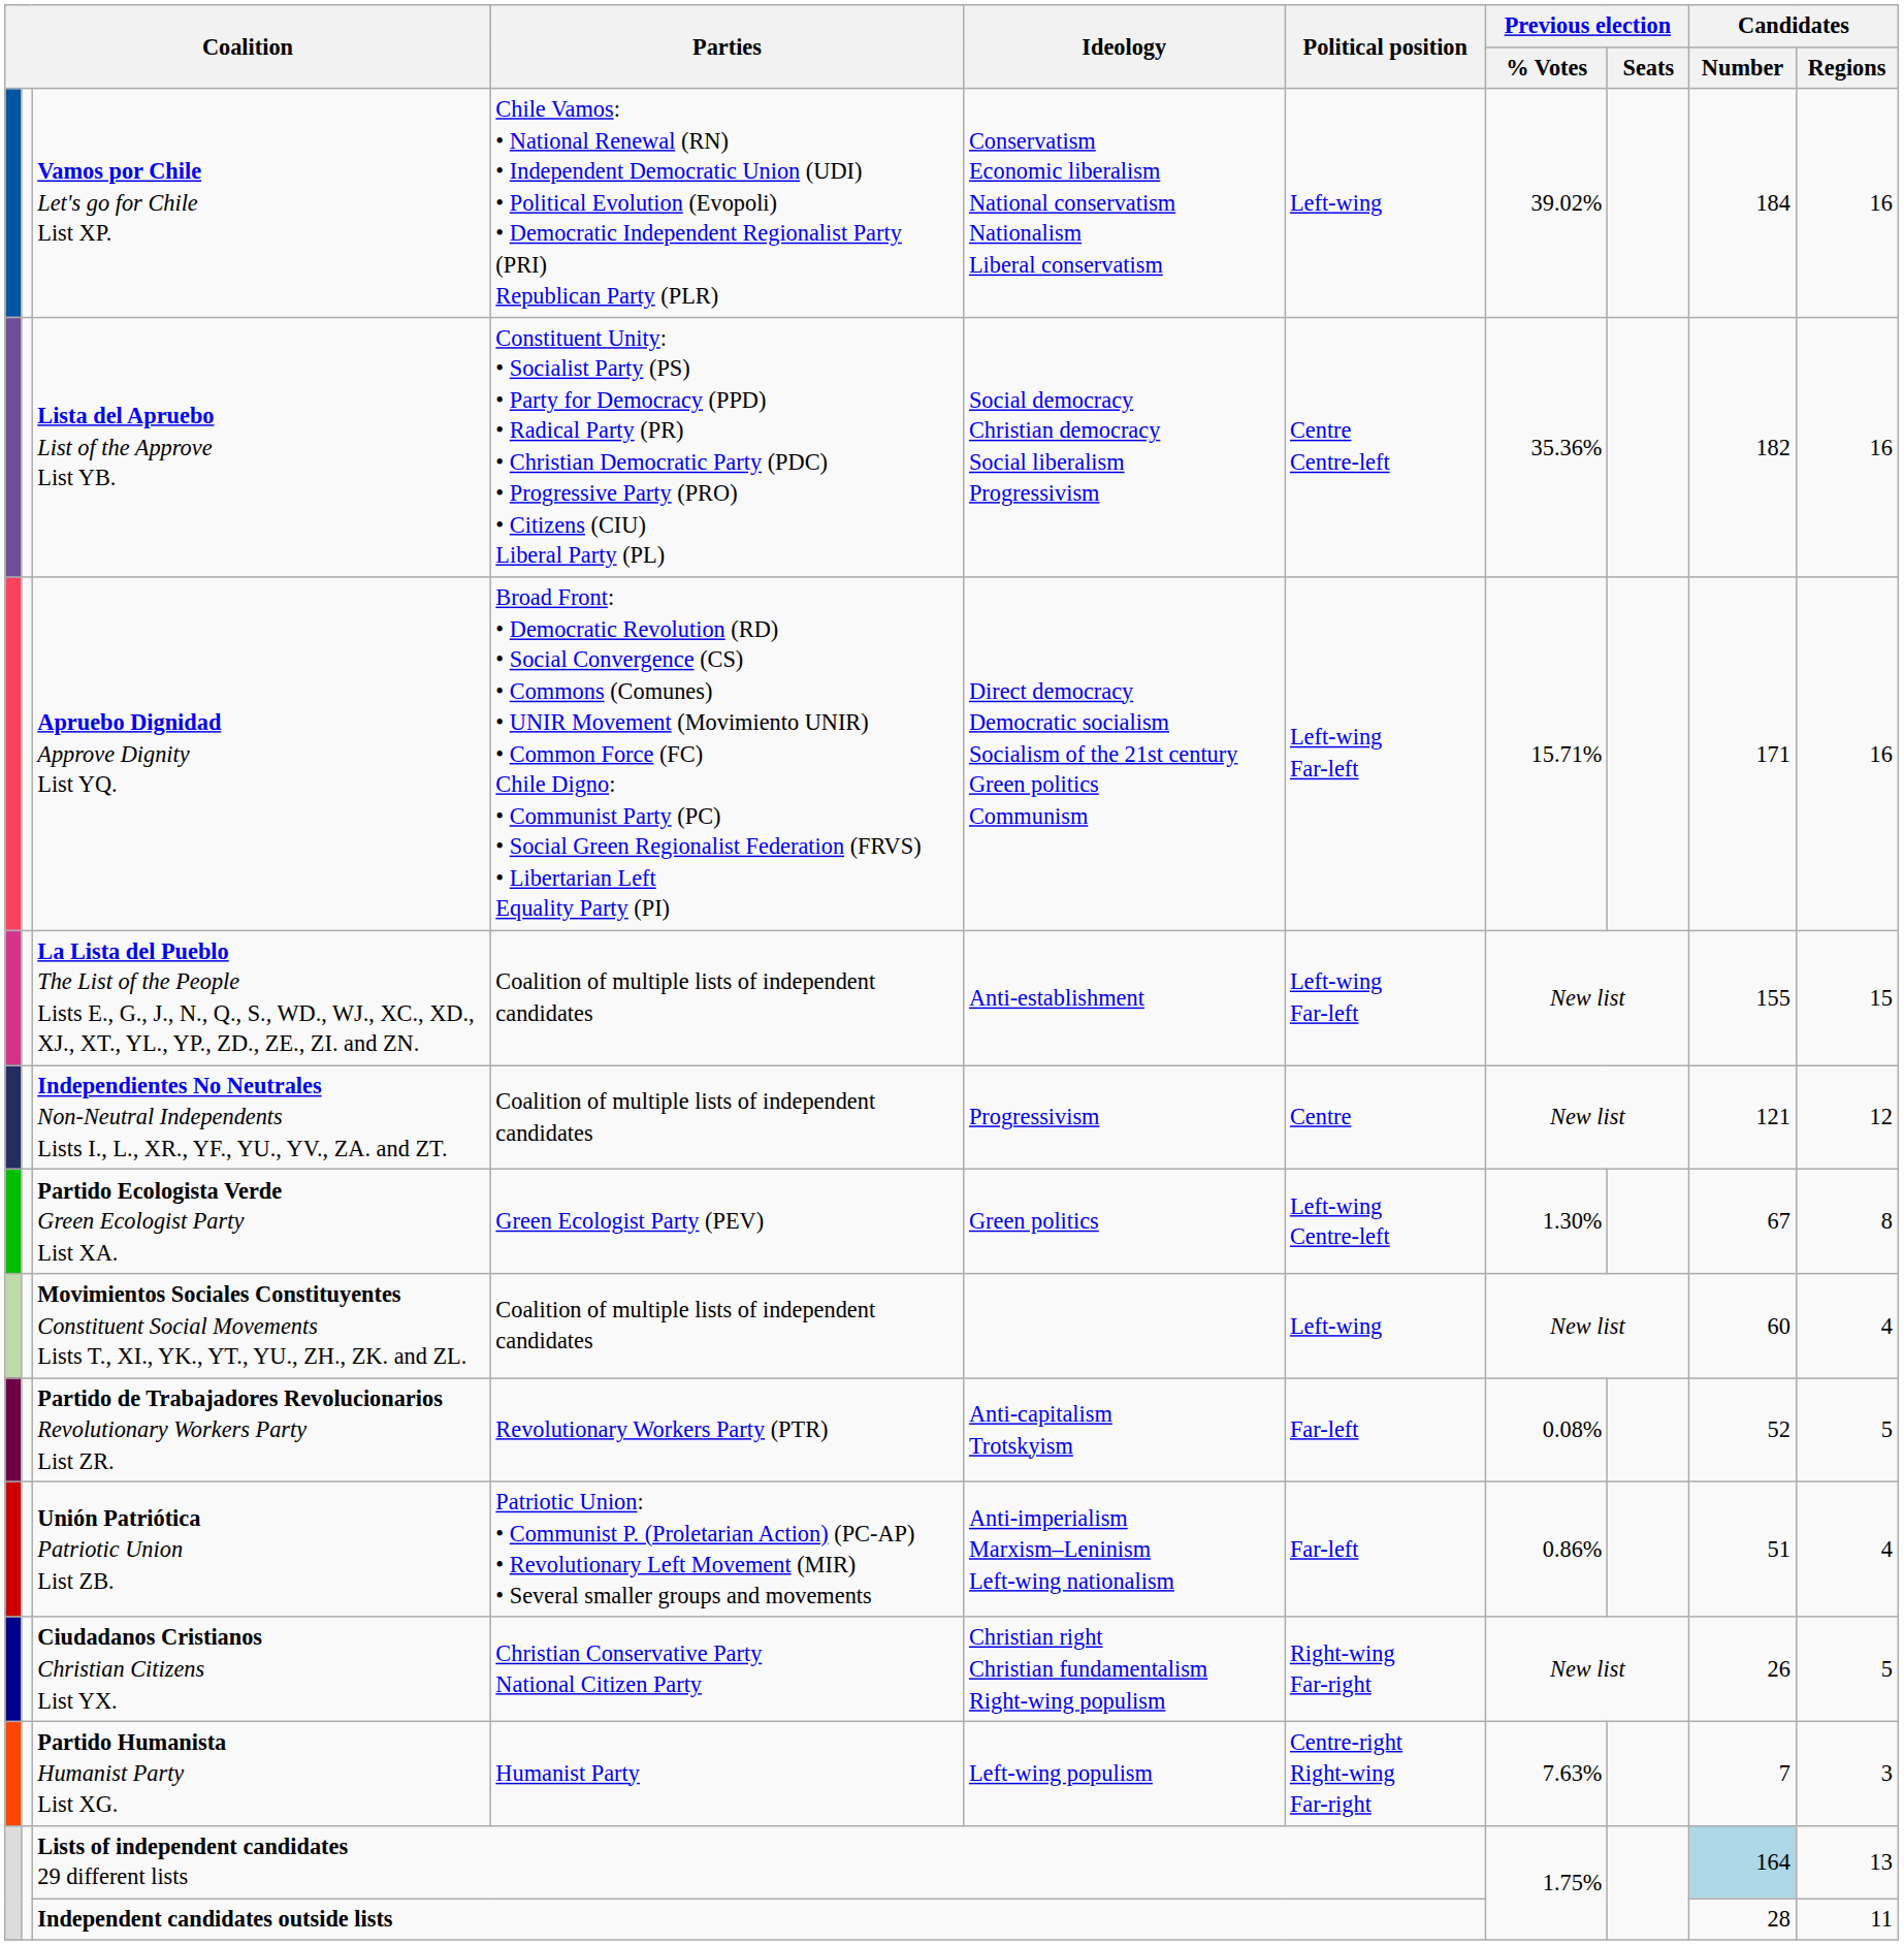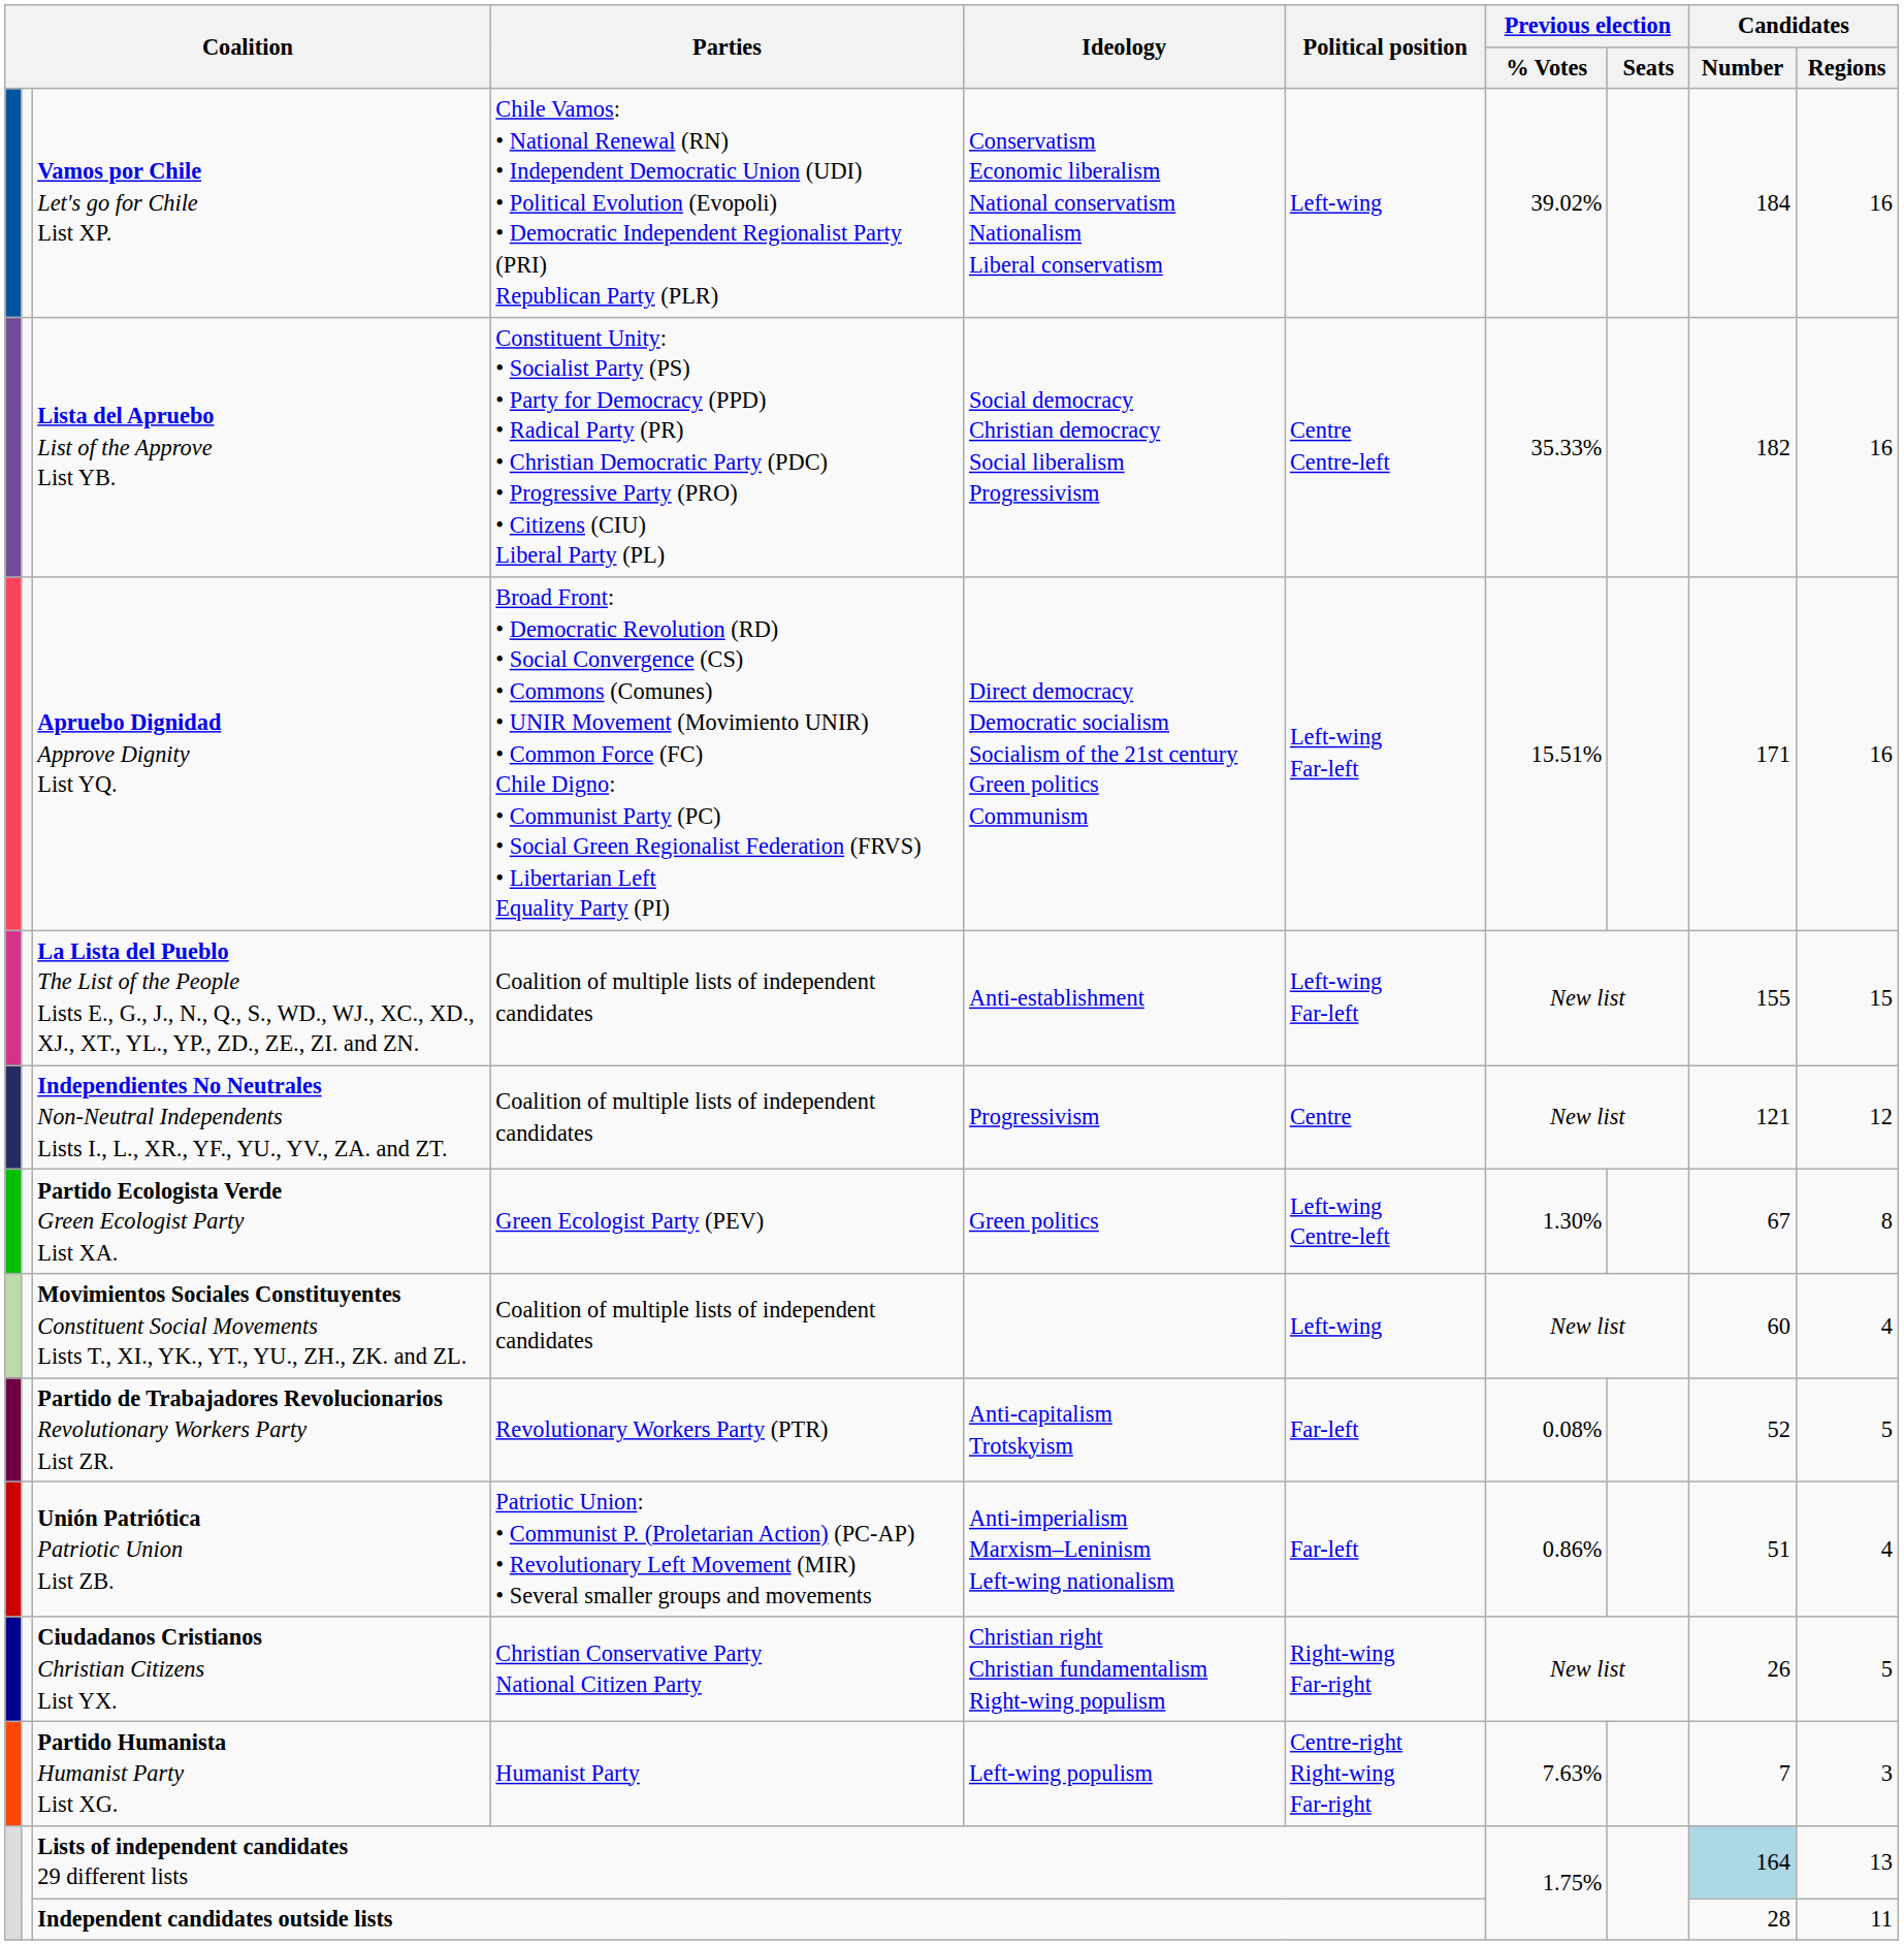 <table class="wikitable" style="line-height:1.35em; font-size:95%; text-align:left;">
 <tr>
 <th colspan="3" rowspan="2" width=25%>Coalition</th>
 <th rowspan="2" width=25%>Parties</th>
 <th rowspan="2">Ideology</th>
 <th rowspan="2">Political position</th>
 <th colspan="2"><a href='#'>Previous election</a></th>
 <th colspan="2">Candidates</th>
 </tr>
 <tr>
 <th>% Votes</th>
 <th>Seats</th>
 <th>Number</th>
 <th>Regions</th>
 </tr>
 <tr>
 <td bgcolor="#0054A0"> </td>
 <td></td>
 <td><strong><a href='#'>Vamos por Chile</a></strong><br><em>Let's go for Chile</em><br>List XP.</td>
 <td><a href='#'>Chile Vamos</a>:<br>• <a href='#'>National Renewal</a> (RN)<br>• <a href='#'>Independent Democratic Union</a> (UDI)<br>• <a href='#'>Political Evolution</a> (Evopoli)<br>• <a href='#'>Democratic Independent Regionalist Party</a> (PRI)<br><a href='#'>Republican Party</a> (PLR)</td>
 <td><a href='#'>Conservatism</a><br><a href='#'>Economic liberalism</a><br><a href='#'>National conservatism</a><br><a href='#'>Nationalism</a><br><a href='#'>Liberal conservatism</a></td>
 <td><a href='#'>Left-wing</a></td>
 <td align=right>39.02%</td>
 <td></td>
 <td align=right>184</td>
 <td align=right>16</td>
 </tr>
 <tr>
 <td bgcolor="6F4D9A"> </td>
 <td></td>
 <td><strong><a href='#'>Lista del Apruebo</a></strong><br><em>List of the Approve</em><br>List YB.</td>
 <td><a href='#'>Constituent Unity</a>:<br>• <a href='#'>Socialist Party</a> (PS)<br>• <a href='#'>Party for Democracy</a> (PPD)<br>• <a href='#'>Radical Party</a> (PR)<br>• <a href='#'>Christian Democratic Party</a> (PDC)<br>• <a href='#'>Progressive Party</a> (PRO)<br>• <a href='#'>Citizens</a> (CIU)<br><a href='#'>Liberal Party</a> (PL)</td>
 <td><a href='#'>Social democracy</a><br><a href='#'>Christian democracy</a><br><a href='#'>Social liberalism</a><br><a href='#'>Progressivism</a></td>
 <td><a href='#'>Centre</a><br><a href='#'>Centre-left</a></td>
-<td align=right>35.36%</td>
+<td align=right>35.33%</td>
 <td></td>
 <td align=right>182</td>
 <td align=right>16</td>
 </tr>
 <tr>
 <td bgcolor="FC415C"> </td>
 <td></td>
 <td><strong><a href='#'>Apruebo Dignidad</a></strong><br><em>Approve Dignity</em><br>List YQ.</td>
 <td><a href='#'>Broad Front</a>:<br>• <a href='#'>Democratic Revolution</a> (RD)<br>• <a href='#'>Social Convergence</a> (CS)<br>• <a href='#'>Commons</a> (Comunes)<br>• <a href='#'>UNIR Movement</a> (Movimiento UNIR)<br>• <a href='#'>Common Force</a> (FC)<br><a href='#'>Chile Digno</a>:<br>• <a href='#'>Communist Party</a> (PC)<br>• <a href='#'>Social Green Regionalist Federation</a> (FRVS)<br>• <a href='#'>Libertarian Left</a><br><a href='#'>Equality Party</a> (PI)</td>
 <td><a href='#'>Direct democracy</a><br><a href='#'>Democratic socialism</a><br><a href='#'>Socialism of the 21st century</a><br><a href='#'>Green politics</a><br><a href='#'>Communism</a></td>
 <td><a href='#'>Left-wing</a><br><a href='#'>Far-left</a></td>
-<td align=right>15.71%</td>
+<td align=right>15.51%</td>
 <td></td>
 <td align=right>171</td>
 <td align=right>16</td>
 </tr>
 <tr>
 <td bgcolor="D5338B"> </td>
 <td></td>
 <td><a href='#'><strong>La Lista del Pueblo</strong></a><br><em>The List of the People</em><br>Lists E., G., J., N., Q., S., WD., WJ., XC., XD., XJ., XT., YL., YP., ZD., ZE., ZI. and ZN.</td>
 <td>Coalition of multiple lists of independent candidates</td>
 <td><a href='#'>Anti-establishment</a></td>
 <td><a href='#'>Left-wing</a><br><a href='#'>Far-left</a></td>
 <td align=center colspan=2><em>New list</em></td>
 <td align=right>155</td>
 <td align=right>15</td>
 </tr>
 <tr>
 <td bgcolor="252D60"> </td>
 <td></td>
 <td><strong><a href='#'>Independientes No Neutrales</a></strong><br><em>Non-Neutral Independents</em><br>Lists I., L., XR., YF., YU., YV., ZA. and ZT.</td>
 <td>Coalition of multiple lists of independent candidates</td>
 <td><a href='#'>Progressivism</a></td>
 <td><a href='#'>Centre</a></td>
 <td align=center colspan=2><em>New list</em></td>
 <td align=right>121</td>
 <td align=right>12</td>
 </tr>
 <tr>
 <td bgcolor="03bf00"> </td>
 <td></td>
 <td><strong>Partido Ecologista Verde</strong><br><em>Green Ecologist Party</em><br>List XA.</td>
 <td><a href='#'>Green Ecologist Party</a> (PEV)</td>
 <td><a href='#'>Green politics</a></td>
 <td><a href='#'>Left-wing</a><br><a href='#'>Centre-left</a></td>
 <td align=right>1.30%</td>
 <td></td>
 <td align=right>67</td>
 <td align=right>8</td>
 </tr>
 <tr>
 <td bgcolor="BCDAAA"> </td>
 <td></td>
 <td><strong>Movimientos Sociales Constituyentes</strong><br><em>Constituent Social Movements</em><br>Lists T., XI., YK., YT., YU., ZH., ZK. and ZL.</td>
 <td>Coalition of multiple lists of independent candidates</td>
 <td></td>
 <td><a href='#'>Left-wing</a></td>
 <td align=center colspan=2><em>New list</em></td>
 <td align=right>60</td>
 <td align=right>4</td>
 </tr>
 <tr>
 <td bgcolor="6d0044"> </td>
 <td></td>
 <td><strong>Partido de Trabajadores Revolucionarios</strong><br><em>Revolutionary Workers Party</em><br>List ZR.</td>
 <td><a href='#'>Revolutionary Workers Party</a> (PTR)</td>
 <td><a href='#'>Anti-capitalism</a><br><a href='#'>Trotskyism</a></td>
 <td><a href='#'>Far-left</a></td>
 <td align=right>0.08%</td>
 <td></td>
 <td align=right>52</td>
 <td align=right>5</td>
 </tr>
 <tr>
 <td bgcolor="#c00"> </td>
 <td></td>
 <td><strong>Unión Patriótica</strong><br><em>Patriotic Union</em><br>List ZB.</td>
 <td><a href='#'>Patriotic Union</a>:<br>• <a href='#'>Communist P. (Proletarian Action)</a> (PC-AP)<br>• <a href='#'>Revolutionary Left Movement</a> (MIR)<br>• Several smaller groups and movements</td>
 <td><a href='#'>Anti-imperialism</a><br><a href='#'>Marxism–Leninism</a><br><a href='#'>Left-wing nationalism</a></td>
 <td><a href='#'>Far-left</a></td>
 <td align=right>0.86%</td>
 <td></td>
 <td align=right>51</td>
 <td align=right>4</td>
 </tr>
 <tr>
 <td bgcolor="darkblue"> </td>
 <td></td>
 <td><strong>Ciudadanos Cristianos</strong><br><em>Christian Citizens</em><br>List YX.</td>
 <td><a href='#'>Christian Conservative Party</a><br><a href='#'>National Citizen Party</a></td>
 <td><a href='#'>Christian right</a><br><a href='#'>Christian fundamentalism</a><br><a href='#'>Right-wing populism</a></td>
 <td><a href='#'>Right-wing</a><br><a href='#'>Far-right</a></td>
 <td align=center colspan=2><em>New list</em></td>
 <td align=right>26</td>
 <td align=right>5</td>
 </tr>
 <tr>
 <td bgcolor="orangered"> </td>
 <td></td>
 <td><strong>Partido Humanista</strong><br><em>Humanist Party</em><br>List XG.</td>
 <td><a href='#'>Humanist Party</a></td>
 <td><a href='#'>Left-wing populism</a></td>
 <td><a href='#'>Centre-right</a><br><a href='#'>Right-wing</a><br><a href='#'>Far-right</a></td>
 <td align=right>7.63%</td>
 <td></td>
 <td align=right>7</td>
 <td align=right>3</td>
 </tr>
 <tr>
 <td rowspan=2 bgcolor="#DCDCDC"> </td>
 <td rowspan=2></td>
 <td colspan=4><strong>Lists of independent candidates</strong><br>29 different lists</td>
 <td rowspan=2 align=right>1.75%</td>
 <td rowspan=2></td>
 <td align=right style="background: lightblue;">164</td>
 <td align=right>13</td>
 </tr>
 <tr>
 <td colspan=4><strong>Independent candidates outside lists</strong></td>
 <td align=right>28</td>
 <td align=right>11</td>
 </tr>
 </table>
